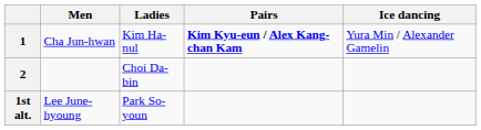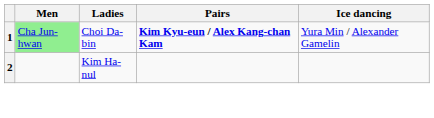 <table class="wikitable">
 <tr>
 <th></th>
 <th>Men</th>
 <th>Ladies</th>
 <th>Pairs</th>
 <th>Ice dancing</th>
 </tr>
 <tr>
 <th>1</th>
-<td><a href='#'>Cha Jun-hwan</a></td>
-<td><a href='#'>Kim Ha-nul</a></td>
+<td style="background: lightgreen;"><a href='#'>Cha Jun-hwan</a></td>
+<td><a href='#'>Choi Da-bin</a></td>
 <td><strong><a href='#'>Kim Kyu-eun</a> / <a href='#'>Alex Kang-chan Kam</a></strong></td>
 <td><a href='#'>Yura Min</a> / <a href='#'>Alexander Gamelin</a></td>
 </tr>
 <tr>
 <th>2</th>
 <td></td>
-<td><a href='#'>Choi Da-bin</a></td>
-<td></td>
-<td></td>
-</tr>
-<tr>
-<th>1st alt.</th>
-<td><a href='#'>Lee June-hyoung</a></td>
-<td><a href='#'>Park So-youn</a></td>
+<td><a href='#'>Kim Ha-nul</a></td>
 <td></td>
 <td></td>
 </tr>
 </table>
